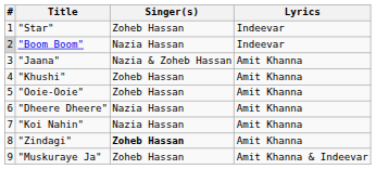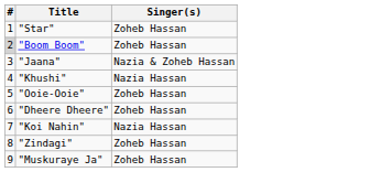 <table class="wikitable" style="font-size:95%;">
 <tr>
 <th>#</th>
 <th>Title</th>
 <th>Singer(s)</th>
-<th>Lyrics</th>
 </tr>
 <tr>
 <td>1</td>
 <td>"Star"</td>
 <td>Zoheb Hassan</td>
-<td>Indeevar</td>
 </tr>
 <tr>
 <td style="background: lightgrey;">2</td>
 <td><a href='#'> "Boom Boom"</a></td>
-<td>Nazia Hassan</td>
-<td>Indeevar</td>
+<td>Zoheb Hassan</td>
 </tr>
 <tr>
 <td>3</td>
 <td>"Jaana"</td>
 <td>Nazia & Zoheb Hassan</td>
-<td>Amit Khanna</td>
 </tr>
 <tr>
 <td>4</td>
 <td>"Khushi"</td>
-<td>Zoheb Hassan</td>
-<td>Amit Khanna</td>
+<td>Nazia Hassan</td>
 </tr>
 <tr>
 <td>5</td>
 <td>"Ooie-Ooie"</td>
 <td>Zoheb Hassan</td>
-<td>Amit Khanna</td>
 </tr>
 <tr>
 <td>6</td>
 <td>"Dheere Dheere"</td>
-<td>Nazia Hassan</td>
-<td>Amit Khanna</td>
+<td>Zoheb Hassan</td>
 </tr>
 <tr>
 <td>7</td>
 <td>"Koi Nahin"</td>
 <td>Nazia Hassan</td>
-<td>Amit Khanna</td>
 </tr>
 <tr>
 <td>8</td>
 <td>"Zindagi"</td>
-<td><strong>Zoheb Hassan</strong></td>
-<td>Amit Khanna</td>
+<td>Zoheb Hassan</td>
 </tr>
 <tr>
 <td>9</td>
 <td>"Muskuraye Ja"</td>
 <td>Zoheb Hassan</td>
-<td>Amit Khanna & Indeevar</td>
 </tr>
 </table>
